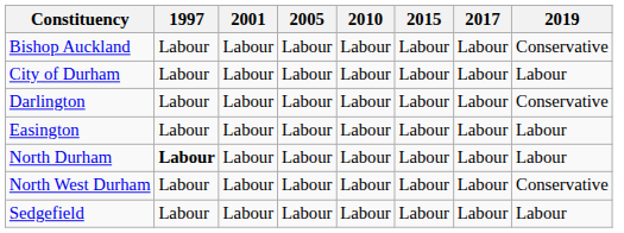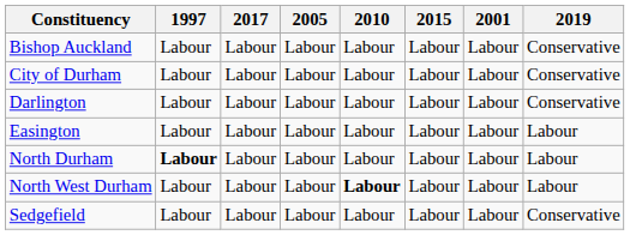 <table class="wikitable">
 <tr>
 <th>Constituency</th>
 <th>1997</th>
-<th>2001</th>
+<th>2017</th>
 <th>2005</th>
 <th>2010</th>
 <th>2015</th>
-<th>2017</th>
+<th>2001</th>
 <th>2019</th>
 </tr>
 <tr>
 <td><a href='#'>Bishop Auckland</a></td>
 <td bgcolor=>Labour</td>
 <td bgcolor=>Labour</td>
 <td bgcolor=>Labour</td>
 <td bgcolor=>Labour</td>
 <td bgcolor=>Labour</td>
 <td bgcolor=>Labour</td>
 <td bgcolor=>Conservative</td>
 </tr>
 <tr>
 <td><a href='#'>City of Durham</a></td>
 <td bgcolor=>Labour</td>
 <td bgcolor=>Labour</td>
 <td bgcolor=>Labour</td>
 <td bgcolor=>Labour</td>
 <td bgcolor=>Labour</td>
 <td bgcolor=>Labour</td>
-<td bgcolor=>Labour</td>
+<td bgcolor=>Conservative</td>
 </tr>
 <tr>
 <td><a href='#'>Darlington</a></td>
 <td bgcolor=>Labour</td>
 <td bgcolor=>Labour</td>
 <td bgcolor=>Labour</td>
 <td bgcolor=>Labour</td>
 <td bgcolor=>Labour</td>
 <td bgcolor=>Labour</td>
 <td bgcolor=>Conservative</td>
 </tr>
 <tr>
 <td><a href='#'>Easington</a></td>
 <td bgcolor=>Labour</td>
 <td bgcolor=>Labour</td>
 <td bgcolor=>Labour</td>
 <td bgcolor=>Labour</td>
 <td bgcolor=>Labour</td>
 <td bgcolor=>Labour</td>
 <td bgcolor=>Labour</td>
 </tr>
 <tr>
 <td><a href='#'>North Durham</a></td>
 <td bgcolor=><strong>Labour</strong></td>
 <td bgcolor=>Labour</td>
 <td bgcolor=>Labour</td>
 <td bgcolor=>Labour</td>
 <td bgcolor=>Labour</td>
 <td bgcolor=>Labour</td>
 <td bgcolor=>Labour</td>
 </tr>
 <tr>
 <td><a href='#'>North West Durham</a></td>
 <td bgcolor=>Labour</td>
 <td bgcolor=>Labour</td>
 <td bgcolor=>Labour</td>
+<td bgcolor=><strong>Labour</strong></td>
 <td bgcolor=>Labour</td>
 <td bgcolor=>Labour</td>
 <td bgcolor=>Labour</td>
-<td bgcolor=>Conservative</td>
 </tr>
 <tr>
 <td><a href='#'>Sedgefield</a></td>
 <td bgcolor=>Labour</td>
 <td bgcolor=>Labour</td>
 <td bgcolor=>Labour</td>
 <td bgcolor=>Labour</td>
 <td bgcolor=>Labour</td>
 <td bgcolor=>Labour</td>
-<td bgcolor=>Labour</td>
+<td bgcolor=>Conservative</td>
 </tr>
 </table>
